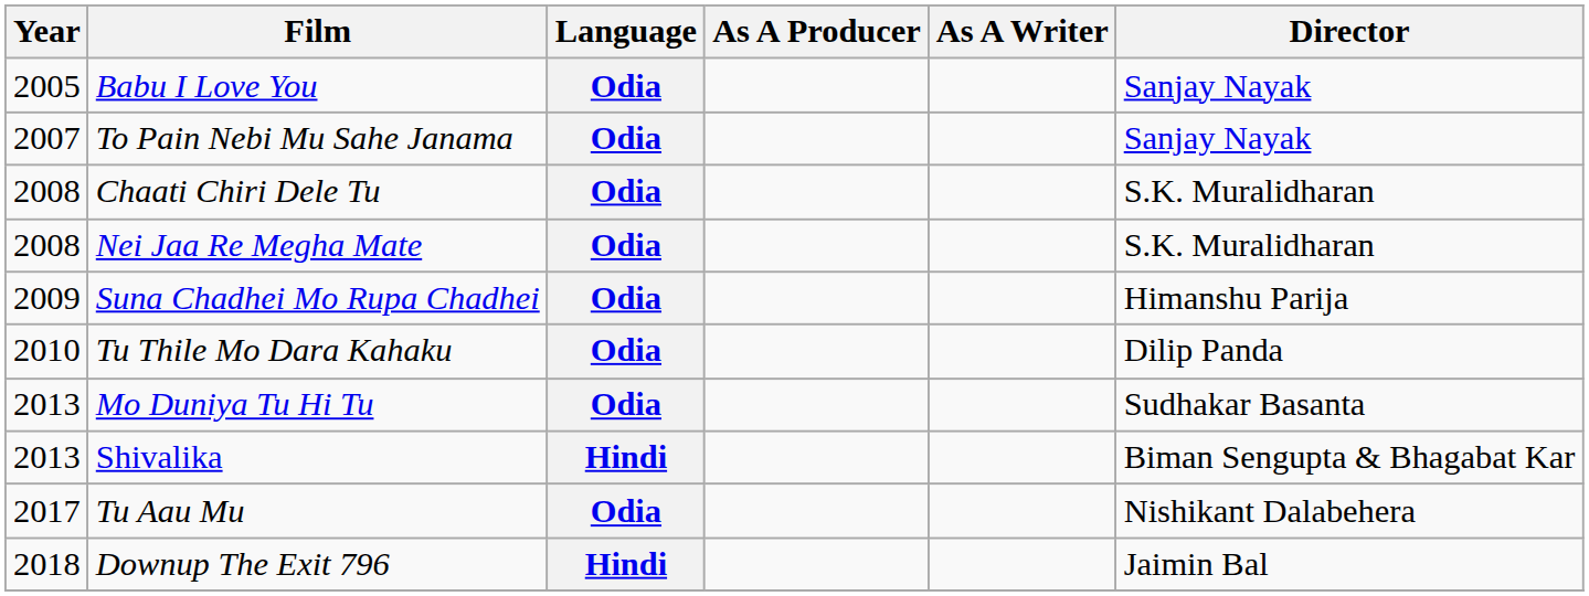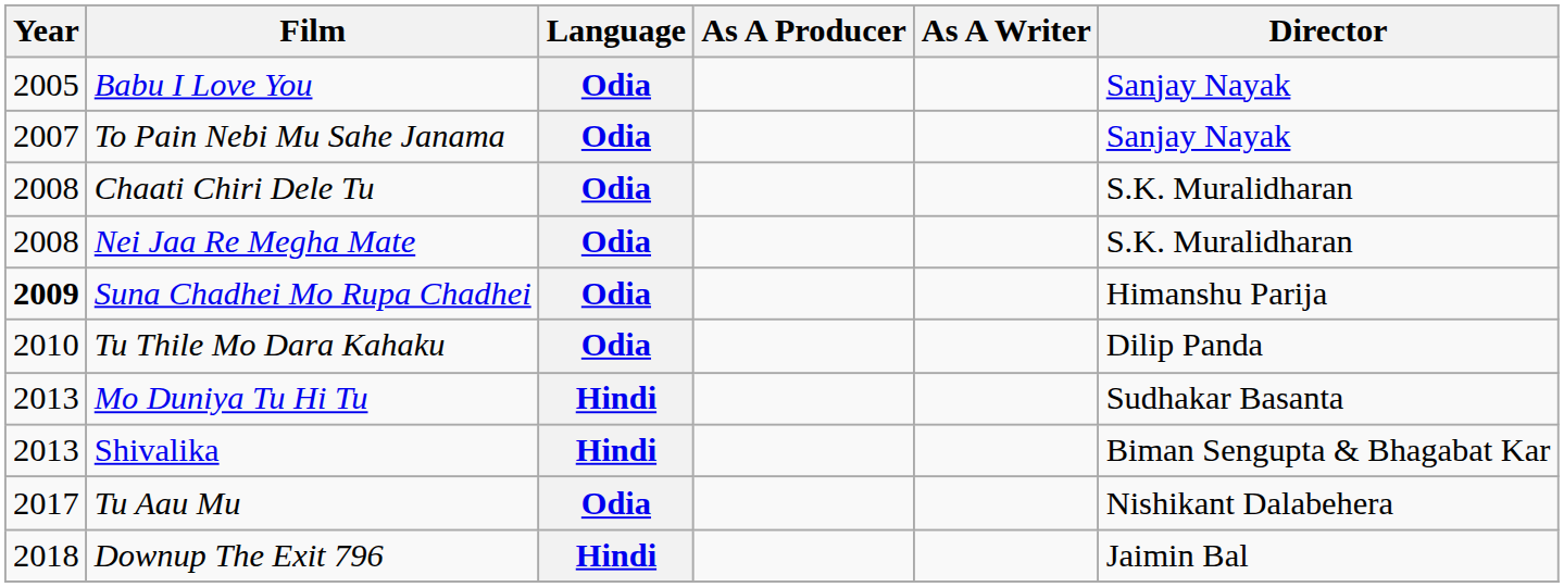 <table class="wikitable sortable">
 <tr>
 <th>Year</th>
 <th>Film</th>
 <th>Language</th>
 <th>As A Producer</th>
 <th>As A Writer</th>
 <th>Director</th>
 </tr>
 <tr>
 <td>2005</td>
 <td><em><a href='#'>Babu I Love You</a></em></td>
 <th><a href='#'>Odia</a></th>
 <td></td>
 <td></td>
 <td><a href='#'>Sanjay Nayak</a></td>
 </tr>
 <tr>
 <td>2007</td>
 <td><em>To Pain Nebi Mu Sahe Janama</em></td>
 <th><a href='#'>Odia</a></th>
 <td></td>
 <td></td>
 <td><a href='#'>Sanjay Nayak</a></td>
 </tr>
 <tr>
 <td>2008</td>
 <td><em>Chaati Chiri Dele Tu</em></td>
 <th><a href='#'>Odia</a></th>
 <td></td>
 <td></td>
 <td>S.K. Muralidharan</td>
 </tr>
 <tr>
 <td>2008</td>
 <td><em><a href='#'>Nei Jaa Re Megha Mate</a></em></td>
 <th><a href='#'>Odia</a></th>
 <td></td>
 <td></td>
 <td>S.K. Muralidharan</td>
 </tr>
 <tr>
-<td>2009</td>
+<td><strong>2009</strong></td>
 <td><em><a href='#'>Suna Chadhei Mo Rupa Chadhei</a></em></td>
 <th><a href='#'>Odia</a></th>
 <td></td>
 <td></td>
 <td>Himanshu Parija</td>
 </tr>
 <tr>
 <td>2010</td>
 <td><em>Tu Thile Mo Dara Kahaku</em></td>
 <th><a href='#'>Odia</a></th>
 <td></td>
 <td></td>
 <td>Dilip Panda</td>
 </tr>
 <tr>
 <td>2013</td>
 <td><em><a href='#'>Mo Duniya Tu Hi Tu</a></em></td>
-<th><a href='#'>Odia</a></th>
+<th><a href='#'>Hindi</a></th>
 <td></td>
 <td></td>
 <td>Sudhakar Basanta</td>
 </tr>
 <tr>
 <td>2013</td>
 <td><a href='#'>Shivalika</a></td>
 <th><a href='#'>Hindi</a></th>
 <td></td>
 <td></td>
 <td>Biman Sengupta & Bhagabat Kar</td>
 </tr>
 <tr>
 <td>2017</td>
 <td><em>Tu Aau Mu</em></td>
 <th><a href='#'>Odia</a></th>
 <td></td>
 <td></td>
 <td>Nishikant Dalabehera</td>
 </tr>
 <tr>
 <td>2018</td>
 <td><em>Downup The Exit 796</em></td>
 <th><a href='#'>Hindi</a></th>
 <td></td>
 <td></td>
 <td>Jaimin Bal</td>
 </tr>
 <tr>
 </tr>
 </table>
